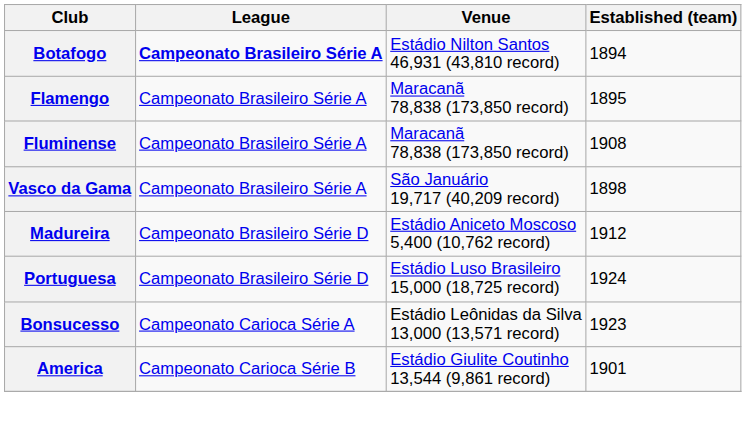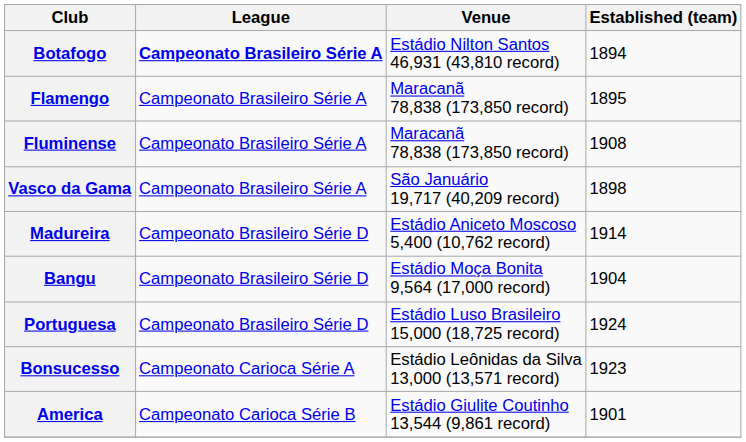 <table class="wikitable">
 <tr>
 <th>Club</th>
 <th>League</th>
 <th>Venue</th>
 <th>Established (team)</th>
 </tr>
 <tr>
 <th><a href='#'>Botafogo</a></th>
 <td><strong><a href='#'>Campeonato Brasileiro Série A</a></strong></td>
 <td><a href='#'>Estádio Nilton Santos</a><br>46,931 (43,810 record)</td>
 <td>1894</td>
 </tr>
 <tr>
 <th><a href='#'>Flamengo</a></th>
 <td><a href='#'>Campeonato Brasileiro Série A</a></td>
 <td><a href='#'>Maracanã</a><br>78,838 (173,850 record)</td>
 <td>1895</td>
 </tr>
 <tr>
 <th><a href='#'>Fluminense</a></th>
 <td><a href='#'>Campeonato Brasileiro Série A</a></td>
 <td><a href='#'>Maracanã</a><br>78,838 (173,850 record)</td>
 <td>1908</td>
 </tr>
 <tr>
 <th><a href='#'>Vasco da Gama</a></th>
 <td><a href='#'>Campeonato Brasileiro Série A</a></td>
 <td><a href='#'>São Januário</a><br>19,717 (40,209 record)</td>
 <td>1898</td>
 </tr>
 <tr>
 <th><a href='#'>Madureira</a></th>
 <td><a href='#'>Campeonato Brasileiro Série D</a></td>
 <td><a href='#'>Estádio Aniceto Moscoso</a><br>5,400 (10,762 record)</td>
-<td>1912</td>
+<td>1914</td>
+</tr>
+<tr>
+<th><a href='#'>Bangu</a></th>
+<td><a href='#'>Campeonato Brasileiro Série D</a></td>
+<td><a href='#'>Estádio Moça Bonita</a><br>9,564 (17,000 record)</td>
+<td>1904</td>
 </tr>
 <tr>
 <th><a href='#'>Portuguesa</a></th>
 <td><a href='#'>Campeonato Brasileiro Série D</a></td>
 <td><a href='#'>Estádio Luso Brasileiro</a><br>15,000 (18,725 record)</td>
 <td>1924</td>
 </tr>
 <tr>
 <th><a href='#'>Bonsucesso</a></th>
 <td><a href='#'>Campeonato Carioca Série A</a></td>
 <td>Estádio Leônidas da Silva<br>13,000 (13,571 record)</td>
 <td>1923</td>
 </tr>
 <tr>
 <th><a href='#'>America</a></th>
 <td><a href='#'>Campeonato Carioca Série B</a></td>
 <td><a href='#'>Estádio Giulite Coutinho</a><br>13,544 (9,861 record)</td>
 <td>1901</td>
 </tr>
 <tr>
 </tr>
 </table>
